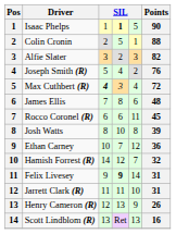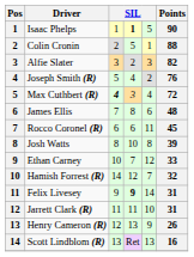 <table class="wikitable" style="font-size: 85%; text-align: center;">
 <tr valign="top">
 <th valign="middle">Pos</th>
 <th valign="middle">Driver</th>
 <th colspan=3><a href='#'>SIL</a></th>
 <th valign=middle>Points</th>
 </tr>
 <tr>
 <th>1</th>
 <td align="left"> Isaac Phelps</td>
 <td style="background:#ffffbf;">1</td>
 <td style="background:#ffffbf;"><strong>1</strong></td>
 <td style="background:#dfffdf;">5</td>
 <th>90</th>
 </tr>
 <tr>
 <th>2</th>
 <td align="left"> Colin Cronin</td>
 <td style="background:#dfdfdf;">2</td>
 <td style="background:#dfffdf;">5</td>
 <td style="background:#ffffbf;">1</td>
 <th>88</th>
 </tr>
 <tr>
 <th>3</th>
 <td align="left"> Alfie Slater</td>
 <td style="background:#ffdf9f;">3</td>
 <td style="background:#dfdfdf;">2</td>
 <td style="background:#ffdf9f;">3</td>
 <th>82</th>
 </tr>
 <tr>
 <th>4</th>
 <td align="left"> Joseph Smith <strong><em>(R)</em></strong></td>
 <td style="background:#dfffdf;">5</td>
 <td style="background:#dfffdf;">4</td>
 <td style="background:#dfdfdf;">2</td>
 <th>76</th>
 </tr>
 <tr>
 <th>5</th>
 <td align="left"> Max Cuthbert <strong><em>(R)</em></strong></td>
 <td style="background:#dfffdf;"><strong><em>4</em></strong></td>
 <td style="background:#ffdf9f;"><em>3</em></td>
 <td style="background:#dfffdf;">4</td>
 <th>72</th>
 </tr>
 <tr>
 <th>6</th>
 <td align="left"> James Ellis</td>
 <td style="background:#dfffdf;">7</td>
 <td style="background:#dfffdf;">8</td>
 <td style="background:#dfffdf;">6</td>
 <th>48</th>
 </tr>
 <tr>
 <th>7</th>
 <td align="left"> Rocco Coronel <strong><em>(R)</em></strong></td>
 <td style="background:#dfffdf;">6</td>
 <td style="background:#dfffdf;">6</td>
 <td style="background:#dfffdf;">11</td>
 <th>45</th>
 </tr>
 <tr>
 <th>8</th>
 <td align="left"> Josh Watts</td>
 <td style="background:#dfffdf;">8</td>
 <td style="background:#dfffdf;">10</td>
 <td style="background:#dfffdf;">8</td>
 <th>39</th>
 </tr>
 <tr>
 <th>9</th>
 <td align="left"> Ethan Carney</td>
 <td style="background:#dfffdf;">10</td>
 <td style="background:#dfffdf;">7</td>
 <td style="background:#dfffdf;">12</td>
-<th>36</th>
+<th>33</th>
 </tr>
 <tr>
 <th>10</th>
 <td align="left"> Hamish Forrest <strong><em>(R)</em></strong></td>
 <td style="background:#dfffdf;">14</td>
 <td style="background:#dfffdf;">12</td>
 <td style="background:#dfffdf;">7</td>
 <th>32</th>
 </tr>
 <tr>
 <th>11</th>
 <td align="left"> Felix Livesey</td>
 <td style="background:#dfffdf;">9</td>
 <td style="background:#dfffdf;"><strong>9</strong></td>
 <td style="background:#dfffdf;">14</td>
 <th>31</th>
 </tr>
 <tr>
 <th>12</th>
 <td align="left"> Jarrett Clark <strong><em>(R)</em></strong></td>
 <td style="background:#dfffdf;">11</td>
 <td style="background:#dfffdf;">11</td>
 <td style="background:#dfffdf;">10</td>
 <th>31</th>
 </tr>
 <tr>
 <th>13</th>
 <td align="left"> Henry Cameron <strong><em>(R)</em></strong></td>
 <td style="background:#dfffdf;">12</td>
 <td style="background:#dfffdf;">13</td>
 <td style="background:#dfffdf;">9</td>
 <th>26</th>
 </tr>
 <tr>
 <th>14</th>
 <td align="left"> Scott Lindblom <strong><em>(R)</em></strong></td>
 <td style="background:#dfffdf;">13</td>
 <td style="background:#efcfff;">Ret</td>
 <td style="background:#dfffdf;">13</td>
 <th>16</th>
 </tr>
 <tr>
 </tr>
 </table>
